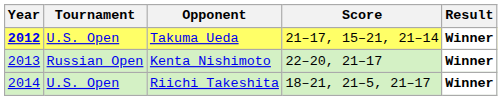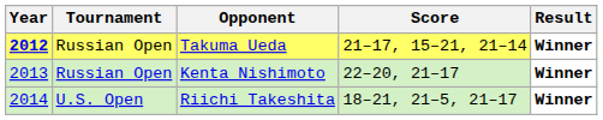 <table class="sortable wikitable" style="font-size: 90%;">
 <tr>
 <th>Year</th>
 <th>Tournament</th>
 <th>Opponent</th>
 <th>Score</th>
 <th>Result</th>
 </tr>
 <tr style="background:#FFFF67">
 <td align="center"><strong><a href='#'>2012</a></strong></td>
-<td align="left"><a href='#'>U.S. Open</a></td>
+<td align="left">Russian Open</td>
 <td align="left"> <a href='#'>Takuma Ueda</a></td>
 <td align="left">21–17, 15–21, 21–14</td>
 <td style="text-align:left; background:white"> <strong>Winner</strong></td>
 </tr>
 <tr style="background:#D4F1C5">
 <td align="center"><a href='#'>2013</a></td>
 <td align="left"><a href='#'>Russian Open</a></td>
 <td align="left"> <a href='#'>Kenta Nishimoto</a></td>
 <td align="left">22–20, 21–17</td>
 <td style="text-align:left; background:white"> <strong>Winner</strong></td>
 </tr>
 <tr style="background:#D4F1C5">
 <td align="center"><a href='#'>2014</a></td>
 <td align="left"><a href='#'>U.S. Open</a></td>
 <td align="left"> <a href='#'>Riichi Takeshita</a></td>
 <td align="left">18–21, 21–5, 21–17</td>
 <td style="text-align:left; background:white"> <strong>Winner</strong></td>
 </tr>
 </table>
